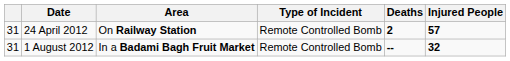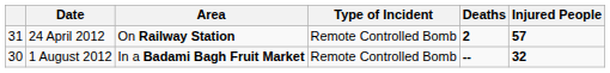 <table class="wikitable sortable">
 <tr>
 <th></th>
 <th>Date</th>
 <th>Area</th>
 <th>Type of Incident</th>
 <th>Deaths</th>
 <th>Injured People</th>
 </tr>
 <tr>
 <td>31</td>
 <td>24 April 2012 </td>
 <td>On <strong>Railway Station</strong></td>
 <td>Remote Controlled Bomb</td>
 <td><strong>2</strong></td>
 <td><strong>57</strong></td>
 </tr>
 <tr>
-<td>31</td>
+<td>30</td>
 <td>1 August 2012 </td>
 <td>In a <strong>Badami Bagh Fruit Market</strong></td>
 <td>Remote Controlled Bomb</td>
 <td><strong>--</strong></td>
 <td><strong>32</strong></td>
 </tr>
 </table>
